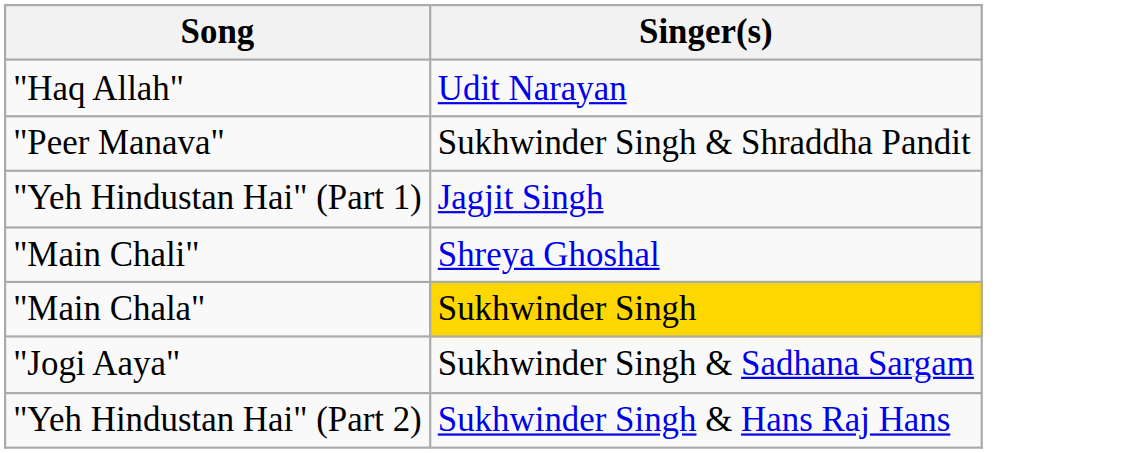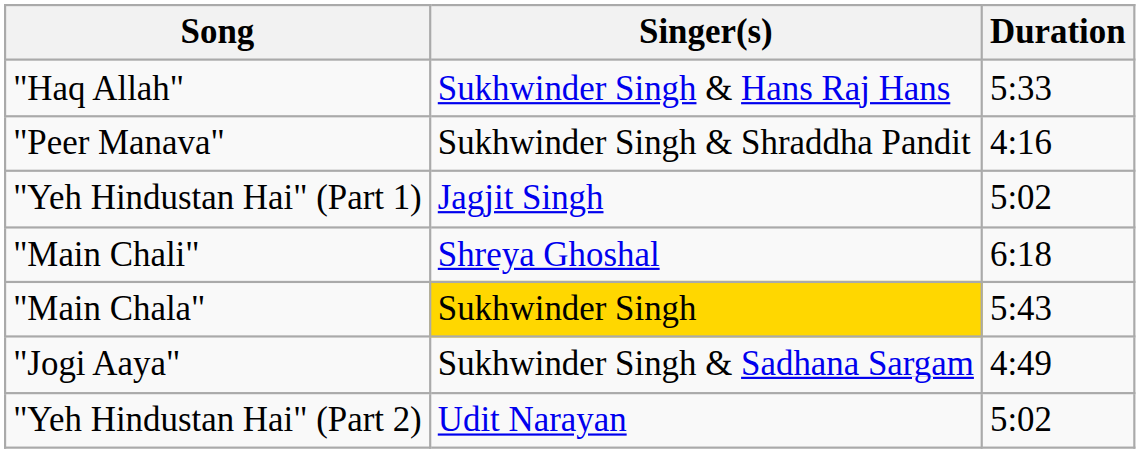 <table class="wikitable" border="1">
 <tr>
 <th>Song</th>
 <th>Singer(s)</th>
+<th>Duration</th>
 </tr>
 <tr>
 <td>"Haq Allah"</td>
-<td><a href='#'>Udit Narayan</a></td>
+<td><a href='#'>Sukhwinder Singh</a> & <a href='#'>Hans Raj Hans</a></td>
+<td>5:33</td>
 </tr>
 <tr>
 <td>"Peer Manava"</td>
 <td>Sukhwinder Singh & Shraddha Pandit</td>
+<td>4:16</td>
 </tr>
 <tr>
 <td>"Yeh Hindustan Hai" (Part 1)</td>
 <td><a href='#'>Jagjit Singh</a></td>
+<td>5:02</td>
 </tr>
 <tr>
 <td>"Main Chali"</td>
 <td><a href='#'>Shreya Ghoshal</a></td>
+<td>6:18</td>
 </tr>
 <tr>
 <td>"Main Chala"</td>
 <td style="background: gold;">Sukhwinder Singh</td>
+<td>5:43</td>
 </tr>
 <tr>
 <td>"Jogi Aaya"</td>
 <td>Sukhwinder Singh & <a href='#'>Sadhana Sargam</a></td>
+<td>4:49</td>
 </tr>
 <tr>
 <td>"Yeh Hindustan Hai" (Part 2)</td>
-<td><a href='#'>Sukhwinder Singh</a> & <a href='#'>Hans Raj Hans</a></td>
+<td><a href='#'>Udit Narayan</a></td>
+<td>5:02</td>
 </tr>
 </table>
